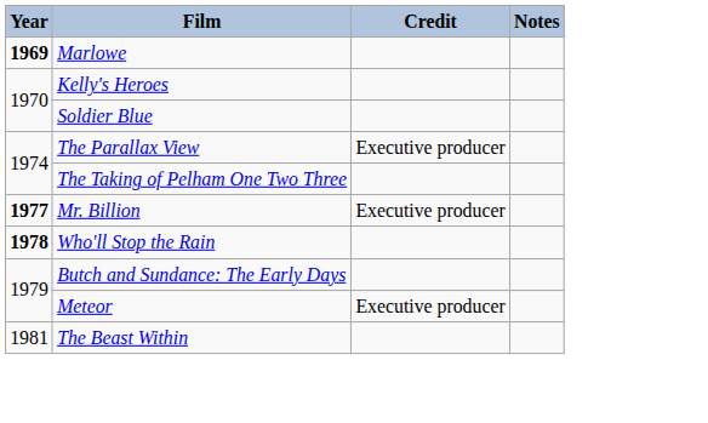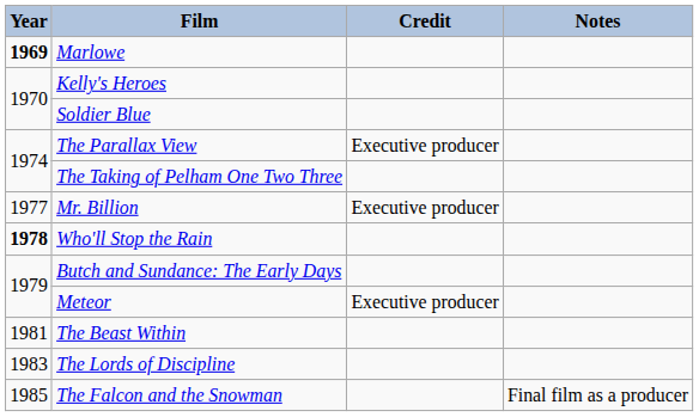 <table class="wikitable" style="font-size:95%;">
 <tr>
 <th style="background:#B0C4DE;">Year</th>
 <th style="background:#B0C4DE;">Film</th>
 <th style="background:#B0C4DE;">Credit</th>
 <th style="background:#B0C4DE;">Notes</th>
 </tr>
 <tr>
 <td><strong>1969</strong></td>
 <td><em><a href='#'>Marlowe</a></em></td>
 <td></td>
 <td></td>
 </tr>
 <tr>
 <td rowspan=2>1970</td>
 <td><em><a href='#'>Kelly's Heroes</a></em></td>
 <td></td>
 <td></td>
 </tr>
 <tr>
 <td><em><a href='#'>Soldier Blue</a></em></td>
 <td></td>
 <td></td>
 </tr>
 <tr>
 <td rowspan=2>1974</td>
 <td><em><a href='#'>The Parallax View</a></em></td>
 <td>Executive producer</td>
 <td></td>
 </tr>
 <tr>
 <td><em><a href='#'>The Taking of Pelham One Two Three</a></em></td>
 <td></td>
 <td></td>
 </tr>
 <tr>
-<td><strong>1977</strong></td>
+<td>1977</td>
 <td><em><a href='#'>Mr. Billion</a></em></td>
 <td>Executive producer</td>
 <td></td>
 </tr>
 <tr>
 <td><strong>1978</strong></td>
 <td><em><a href='#'>Who'll Stop the Rain</a></em></td>
 <td></td>
 <td></td>
 </tr>
 <tr>
 <td rowspan=2>1979</td>
 <td><em><a href='#'>Butch and Sundance: The Early Days</a></em></td>
 <td></td>
 <td></td>
 </tr>
 <tr>
 <td><em><a href='#'>Meteor</a></em></td>
 <td>Executive producer</td>
 <td></td>
 </tr>
 <tr>
 <td>1981</td>
 <td><em><a href='#'>The Beast Within</a></em></td>
 <td></td>
 <td></td>
 </tr>
+<tr>
+<td>1983</td>
+<td><em><a href='#'>The Lords of Discipline</a></em></td>
+<td></td>
+<td></td>
+</tr>
+<tr>
+<td>1985</td>
+<td><em><a href='#'>The Falcon and the Snowman</a></em></td>
+<td></td>
+<td>Final film as a producer</td>
+</tr>
 </table>
